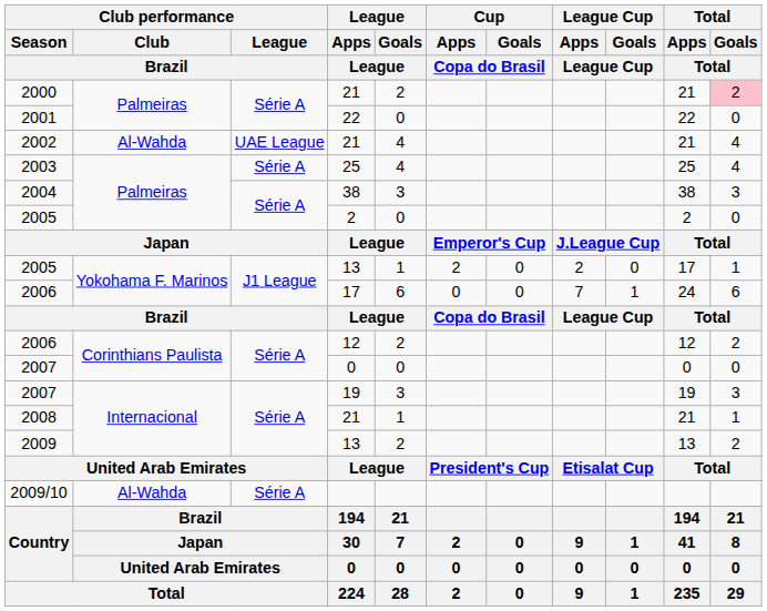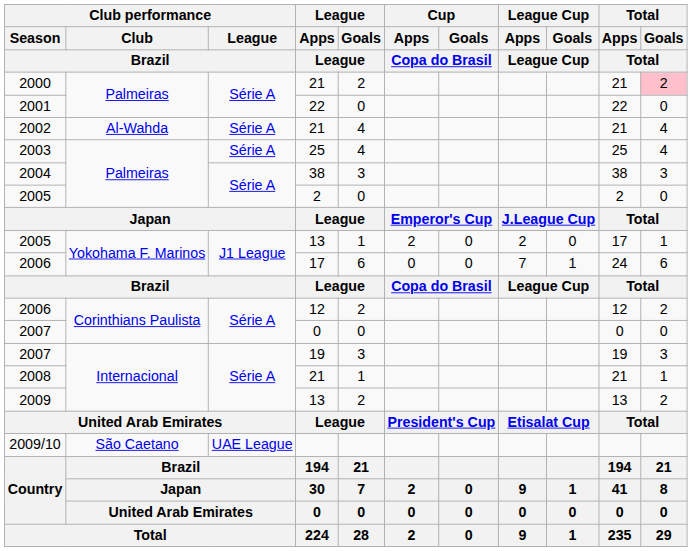 <table class="wikitable" style="text-align:center;">
 <tr>
 <th colspan=3>Club performance</th>
 <th colspan=2>League</th>
 <th colspan=2>Cup</th>
 <th colspan=2>League Cup</th>
 <th colspan=2>Total</th>
 </tr>
 <tr>
 <th>Season</th>
 <th>Club</th>
 <th>League</th>
 <th>Apps</th>
 <th>Goals</th>
 <th>Apps</th>
 <th>Goals</th>
 <th>Apps</th>
 <th>Goals</th>
 <th>Apps</th>
 <th>Goals</th>
 </tr>
 <tr>
 <th colspan=3>Brazil</th>
 <th colspan=2>League</th>
 <th colspan=2><a href='#'>Copa do Brasil</a></th>
 <th colspan=2>League Cup</th>
 <th colspan=2>Total</th>
 </tr>
 <tr>
 <td>2000</td>
 <td rowspan=2><a href='#'>Palmeiras</a></td>
 <td rowspan=2><a href='#'>Série A</a></td>
 <td>21</td>
 <td>2</td>
 <td></td>
 <td></td>
 <td></td>
 <td></td>
 <td>21</td>
 <td style="background: pink;">2</td>
 </tr>
 <tr>
 <td>2001</td>
 <td>22</td>
 <td>0</td>
 <td></td>
 <td></td>
 <td></td>
 <td></td>
 <td>22</td>
 <td>0</td>
 </tr>
 <tr>
 <td>2002</td>
 <td><a href='#'>Al-Wahda</a></td>
-<td><a href='#'>UAE League</a></td>
+<td><a href='#'>Série A</a></td>
 <td>21</td>
 <td>4</td>
 <td></td>
 <td></td>
 <td></td>
 <td></td>
 <td>21</td>
 <td>4</td>
 </tr>
 <tr>
 <td>2003</td>
 <td rowspan=3><a href='#'>Palmeiras</a></td>
 <td><a href='#'>Série A</a></td>
 <td>25</td>
 <td>4</td>
 <td></td>
 <td></td>
 <td></td>
 <td></td>
 <td>25</td>
 <td>4</td>
 </tr>
 <tr>
 <td>2004</td>
 <td rowspan=2><a href='#'>Série A</a></td>
 <td>38</td>
 <td>3</td>
 <td></td>
 <td></td>
 <td></td>
 <td></td>
 <td>38</td>
 <td>3</td>
 </tr>
 <tr>
 <td>2005</td>
 <td>2</td>
 <td>0</td>
 <td></td>
 <td></td>
 <td></td>
 <td></td>
 <td>2</td>
 <td>0</td>
 </tr>
 <tr>
 <th colspan=3>Japan</th>
 <th colspan=2>League</th>
 <th colspan=2><a href='#'>Emperor's Cup</a></th>
 <th colspan=2><a href='#'>J.League Cup</a></th>
 <th colspan=2>Total</th>
 </tr>
 <tr>
 <td>2005</td>
 <td rowspan=2><a href='#'>Yokohama F. Marinos</a></td>
 <td rowspan=2><a href='#'>J1 League</a></td>
 <td>13</td>
 <td>1</td>
 <td>2</td>
 <td>0</td>
 <td>2</td>
 <td>0</td>
 <td>17</td>
 <td>1</td>
 </tr>
 <tr>
 <td>2006</td>
 <td>17</td>
 <td>6</td>
 <td>0</td>
 <td>0</td>
 <td>7</td>
 <td>1</td>
 <td>24</td>
 <td>6</td>
 </tr>
 <tr>
 <th colspan=3>Brazil</th>
 <th colspan=2>League</th>
 <th colspan=2><a href='#'>Copa do Brasil</a></th>
 <th colspan=2>League Cup</th>
 <th colspan=2>Total</th>
 </tr>
 <tr>
 <td>2006</td>
 <td rowspan=2><a href='#'>Corinthians Paulista</a></td>
 <td rowspan=2><a href='#'>Série A</a></td>
 <td>12</td>
 <td>2</td>
 <td></td>
 <td></td>
 <td></td>
 <td></td>
 <td>12</td>
 <td>2</td>
 </tr>
 <tr>
 <td>2007</td>
 <td>0</td>
 <td>0</td>
 <td></td>
 <td></td>
 <td></td>
 <td></td>
 <td>0</td>
 <td>0</td>
 </tr>
 <tr>
 <td>2007</td>
 <td rowspan=3><a href='#'>Internacional</a></td>
 <td rowspan=3><a href='#'>Série A</a></td>
 <td>19</td>
 <td>3</td>
 <td></td>
 <td></td>
 <td></td>
 <td></td>
 <td>19</td>
 <td>3</td>
 </tr>
 <tr>
 <td>2008</td>
 <td>21</td>
 <td>1</td>
 <td></td>
 <td></td>
 <td></td>
 <td></td>
 <td>21</td>
 <td>1</td>
 </tr>
 <tr>
 <td>2009</td>
 <td>13</td>
 <td>2</td>
 <td></td>
 <td></td>
 <td></td>
 <td></td>
 <td>13</td>
 <td>2</td>
 </tr>
 <tr>
 <th colspan=3>United Arab Emirates</th>
 <th colspan=2>League</th>
 <th colspan=2><a href='#'>President's Cup</a></th>
 <th colspan=2><a href='#'>Etisalat Cup</a></th>
 <th colspan=2>Total</th>
 </tr>
 <tr>
 <td>2009/10</td>
-<td><a href='#'>Al-Wahda</a></td>
-<td><a href='#'>Série A</a></td>
+<td><a href='#'>São Caetano</a></td>
+<td><a href='#'>UAE League</a></td>
 <td></td>
 <td></td>
 <td></td>
 <td></td>
 <td></td>
 <td></td>
 <td></td>
 <td></td>
 </tr>
 <tr>
 <th rowspan=3>Country</th>
 <th colspan=2>Brazil</th>
 <th>194</th>
 <th>21</th>
 <th></th>
 <th></th>
 <th></th>
 <th></th>
 <th>194</th>
 <th>21</th>
 </tr>
 <tr>
 <th colspan=2>Japan</th>
 <th>30</th>
 <th>7</th>
 <th>2</th>
 <th>0</th>
 <th>9</th>
 <th>1</th>
 <th>41</th>
 <th>8</th>
 </tr>
 <tr>
 <th colspan=2>United Arab Emirates</th>
 <th>0</th>
 <th>0</th>
 <th>0</th>
 <th>0</th>
 <th>0</th>
 <th>0</th>
 <th>0</th>
 <th>0</th>
 </tr>
 <tr>
 <th colspan=3>Total</th>
 <th>224</th>
 <th>28</th>
 <th>2</th>
 <th>0</th>
 <th>9</th>
 <th>1</th>
 <th>235</th>
 <th>29</th>
 </tr>
 </table>
